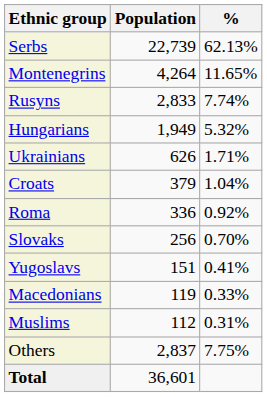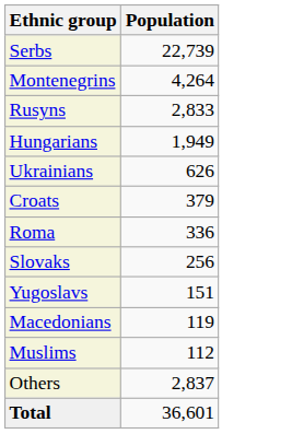 <table class="wikitable">
 <tr>
 <th>Ethnic group</th>
 <th>Population</th>
-<th>%</th>
 </tr>
 <tr>
 <td style="background:#F5F5DC;"><a href='#'>Serbs</a></td>
 <td align="right">22,739</td>
-<td>62.13%</td>
 </tr>
 <tr>
 <td style="background:#F5F5DC;"><a href='#'>Montenegrins</a></td>
 <td align="right">4,264</td>
-<td>11.65%</td>
 </tr>
 <tr>
 <td style="background:#F5F5DC;"><a href='#'>Rusyns</a></td>
 <td align="right">2,833</td>
-<td>7.74%</td>
 </tr>
 <tr>
 <td style="background:#F5F5DC;"><a href='#'>Hungarians</a></td>
 <td align="right">1,949</td>
-<td>5.32%</td>
 </tr>
 <tr>
 <td style="background:#F5F5DC;"><a href='#'>Ukrainians</a></td>
 <td align="right">626</td>
-<td>1.71%</td>
 </tr>
 <tr>
 <td style="background:#F5F5DC;"><a href='#'>Croats</a></td>
 <td align="right">379</td>
-<td>1.04%</td>
 </tr>
 <tr>
 <td style="background:#F5F5DC;"><a href='#'>Roma</a></td>
 <td align="right">336</td>
-<td>0.92%</td>
 </tr>
 <tr>
 <td style="background:#F5F5DC;"><a href='#'>Slovaks</a></td>
 <td align="right">256</td>
-<td>0.70%</td>
 </tr>
 <tr>
 <td style="background:#F5F5DC;"><a href='#'>Yugoslavs</a></td>
 <td align="right">151</td>
-<td>0.41%</td>
 </tr>
 <tr>
 <td style="background:#F5F5DC;"><a href='#'>Macedonians</a></td>
 <td align="right">119</td>
-<td>0.33%</td>
 </tr>
 <tr>
 <td style="background:#F5F5DC;"><a href='#'>Muslims</a></td>
 <td align="right">112</td>
-<td>0.31%</td>
 </tr>
 <tr>
 <td style="background:#F5F5DC;">Others</td>
 <td align="right">2,837</td>
-<td>7.75%</td>
 </tr>
 <tr class="sortbottom">
 <td style="background:#F0F0F0;"><strong>Total</strong></td>
 <td align="right">36,601</td>
-<td></td>
 </tr>
 </table>
